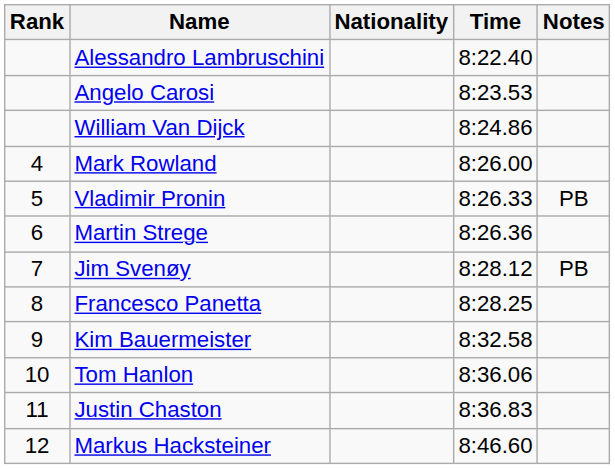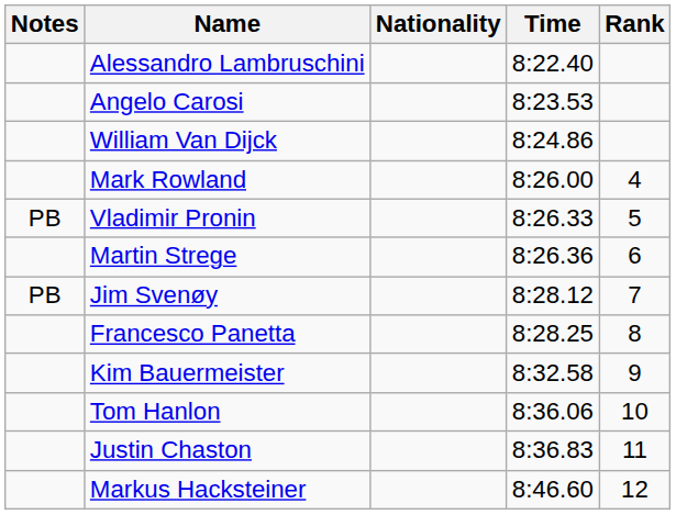 <table class="wikitable sortable" style="text-align:center">
 <tr>
-<th>Rank</th>
+<th>Notes</th>
 <th>Name</th>
 <th>Nationality</th>
 <th>Time</th>
-<th>Notes</th>
+<th>Rank</th>
 </tr>
 <tr>
 <td></td>
 <td align=left><a href='#'>Alessandro Lambruschini</a></td>
 <td align=left></td>
 <td>8:22.40</td>
 <td></td>
 </tr>
 <tr>
 <td></td>
 <td align=left><a href='#'>Angelo Carosi</a></td>
 <td align=left></td>
 <td>8:23.53</td>
 <td></td>
 </tr>
 <tr>
 <td></td>
 <td align=left><a href='#'>William Van Dijck</a></td>
 <td align=left></td>
 <td>8:24.86</td>
 <td></td>
 </tr>
 <tr>
-<td>4</td>
+<td></td>
 <td align=left><a href='#'>Mark Rowland</a></td>
 <td align=left></td>
 <td>8:26.00</td>
-<td></td>
+<td>4</td>
 </tr>
 <tr>
-<td>5</td>
+<td>PB</td>
 <td align=left><a href='#'>Vladimir Pronin</a></td>
 <td align=left></td>
 <td>8:26.33</td>
-<td>PB</td>
+<td>5</td>
 </tr>
 <tr>
-<td>6</td>
+<td></td>
 <td align=left><a href='#'>Martin Strege</a></td>
 <td align=left></td>
 <td>8:26.36</td>
-<td></td>
+<td>6</td>
 </tr>
 <tr>
-<td>7</td>
+<td>PB</td>
 <td align=left><a href='#'>Jim Svenøy</a></td>
 <td align=left></td>
 <td>8:28.12</td>
-<td>PB</td>
+<td>7</td>
 </tr>
 <tr>
-<td>8</td>
+<td></td>
 <td align=left><a href='#'>Francesco Panetta</a></td>
 <td align=left></td>
 <td>8:28.25</td>
-<td></td>
+<td>8</td>
 </tr>
 <tr>
-<td>9</td>
+<td></td>
 <td align=left><a href='#'>Kim Bauermeister</a></td>
 <td align=left></td>
 <td>8:32.58</td>
-<td></td>
+<td>9</td>
 </tr>
 <tr>
-<td>10</td>
+<td></td>
 <td align=left><a href='#'>Tom Hanlon</a></td>
 <td align=left></td>
 <td>8:36.06</td>
-<td></td>
+<td>10</td>
 </tr>
 <tr>
-<td>11</td>
+<td></td>
 <td align=left><a href='#'>Justin Chaston</a></td>
 <td align=left></td>
 <td>8:36.83</td>
-<td></td>
+<td>11</td>
 </tr>
 <tr>
-<td>12</td>
+<td></td>
 <td align=left><a href='#'>Markus Hacksteiner</a></td>
 <td align=left></td>
 <td>8:46.60</td>
-<td></td>
+<td>12</td>
 </tr>
 </table>
